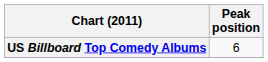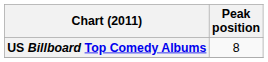 <table class="wikitable plainrowheaders">
 <tr>
 <th>Chart (2011)</th>
 <th>Peak<br>position</th>
 </tr>
 <tr>
 <th scope="row">US <em>Billboard</em> <a href='#'>Top Comedy Albums</a></th>
-<td align="center">6</td>
+<td align="center">8</td>
 </tr>
 <tr>
 </tr>
 </table>
